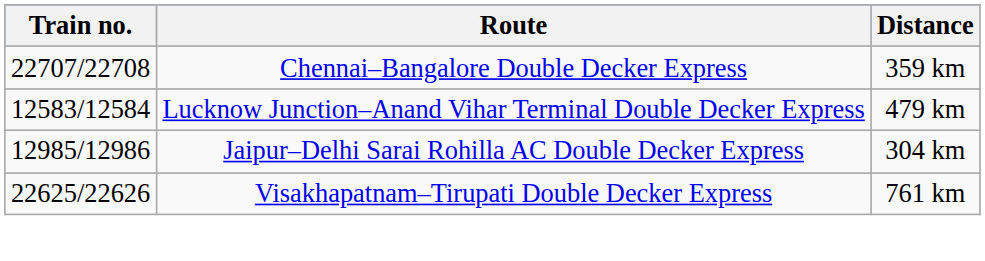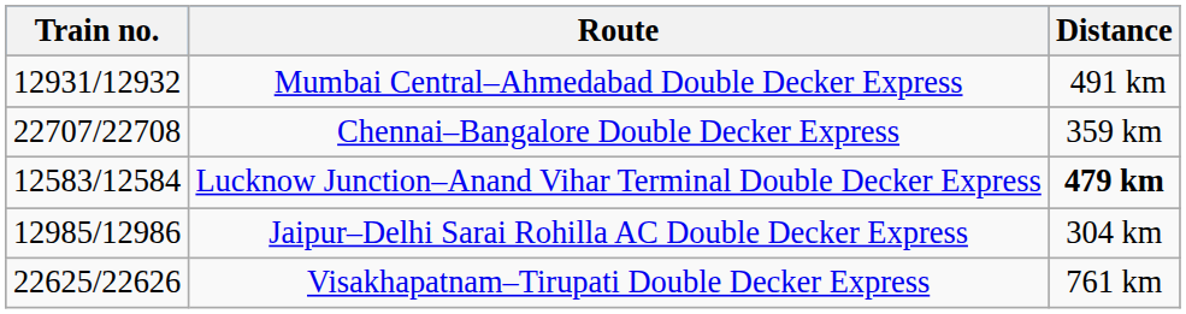 <table class="wikitable sortable" style="text-align:center;">
 <tr style="background:#1e90ff;">
 <th scope="col">Train no.</th>
 <th scope="col">Route</th>
 <th scope="col">Distance</th>
+</tr>
+<tr>
+<td>12931/12932</td>
+<td><a href='#'>Mumbai Central–Ahmedabad Double Decker Express</a></td>
+<td> 491 km</td>
 </tr>
 <tr>
 <td>22707/22708</td>
 <td><a href='#'>Chennai–Bangalore Double Decker Express</a></td>
 <td>359 km</td>
 </tr>
 <tr>
 <td>12583/12584</td>
 <td><a href='#'>Lucknow Junction–Anand Vihar Terminal Double Decker Express</a></td>
-<td>479 km</td>
+<td><strong>479 km</strong></td>
 </tr>
 <tr>
 <td>12985/12986</td>
 <td><a href='#'>Jaipur–Delhi Sarai Rohilla AC Double Decker Express</a></td>
 <td>304 km</td>
 </tr>
 <tr>
 <td>22625/22626</td>
 <td><a href='#'>Visakhapatnam–Tirupati Double Decker Express</a></td>
 <td>761 km</td>
 </tr>
 </table>
